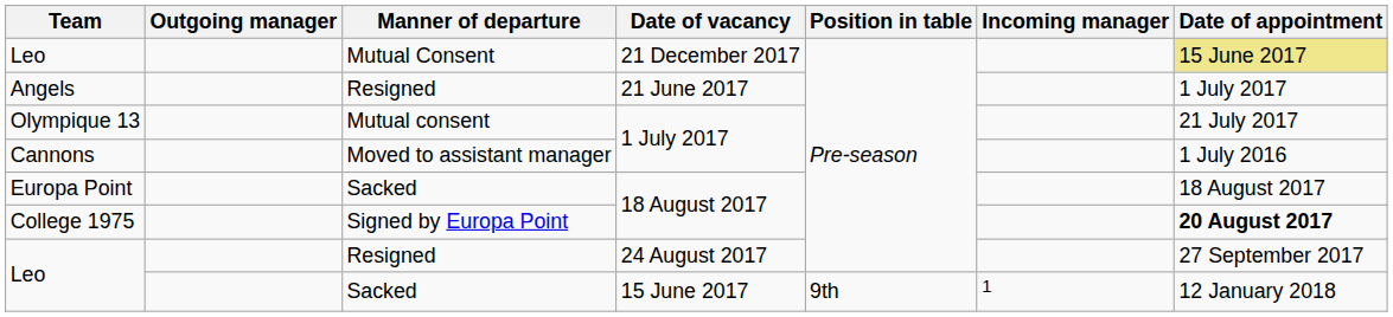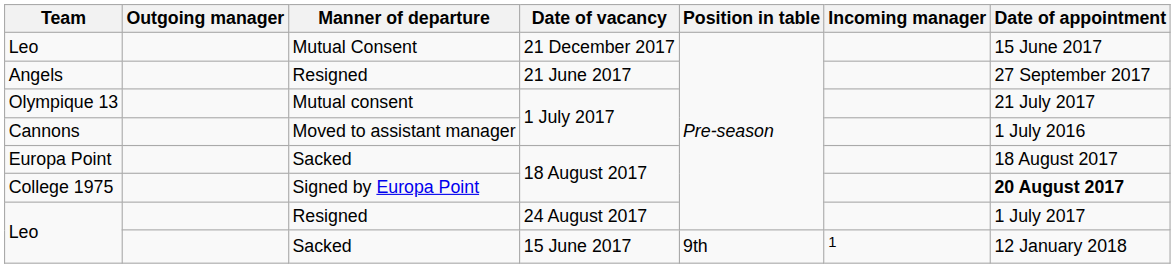 <table class="wikitable sortable">
 <tr>
 <th>Team</th>
 <th>Outgoing manager</th>
 <th>Manner of departure</th>
 <th>Date of vacancy</th>
 <th>Position in table</th>
 <th>Incoming manager</th>
 <th>Date of appointment</th>
 </tr>
 <tr>
 <td>Leo</td>
 <td></td>
 <td>Mutual Consent</td>
 <td>21 December 2017</td>
 <td rowspan="7"><em>Pre-season</em></td>
 <td></td>
-<td style="background: khaki;">15 June 2017</td>
+<td>15 June 2017</td>
 </tr>
 <tr>
 <td>Angels</td>
 <td></td>
 <td>Resigned</td>
 <td>21 June 2017</td>
 <td></td>
-<td>1 July 2017</td>
+<td>27 September 2017</td>
 </tr>
 <tr>
 <td>Olympique 13</td>
 <td></td>
 <td>Mutual consent</td>
 <td rowspan="2">1 July 2017</td>
 <td></td>
 <td>21 July 2017</td>
 </tr>
 <tr>
 <td>Cannons</td>
 <td></td>
 <td>Moved to assistant manager</td>
 <td></td>
 <td>1 July 2016</td>
 </tr>
 <tr>
 <td>Europa Point</td>
 <td></td>
 <td>Sacked</td>
 <td rowspan="2">18 August 2017</td>
 <td></td>
 <td>18 August 2017</td>
 </tr>
 <tr>
 <td>College 1975</td>
 <td></td>
 <td>Signed by <a href='#'>Europa Point</a></td>
 <td></td>
 <td><strong>20 August 2017</strong></td>
 </tr>
 <tr>
 <td rowspan="2">Leo</td>
 <td></td>
 <td>Resigned</td>
 <td>24 August 2017</td>
 <td></td>
-<td>27 September 2017</td>
+<td>1 July 2017</td>
 </tr>
 <tr>
 <td></td>
 <td>Sacked</td>
 <td>15 June 2017</td>
 <td>9th</td>
 <td><sup>1</sup></td>
 <td>12 January 2018</td>
 </tr>
 </table>
